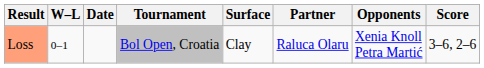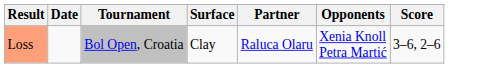 <table class="sortable wikitable">
 <tr>
 <th>Result</th>
-<th class="unsortable">W–L</th>
 <th>Date</th>
 <th>Tournament</th>
 <th>Surface</th>
 <th>Partner</th>
 <th>Opponents</th>
 <th class="unsortable">Score</th>
 </tr>
 <tr>
 <td style="background:#ffa07a;">Loss</td>
-<td><small>0–1</small></td>
 <td><a href='#'></a></td>
 <td style="background:silver;"><a href='#'>Bol Open</a>, Croatia</td>
 <td>Clay</td>
 <td> <a href='#'>Raluca Olaru</a></td>
 <td> <a href='#'>Xenia Knoll</a> <br>  <a href='#'>Petra Martić</a></td>
 <td>3–6, 2–6</td>
 </tr>
 </table>
